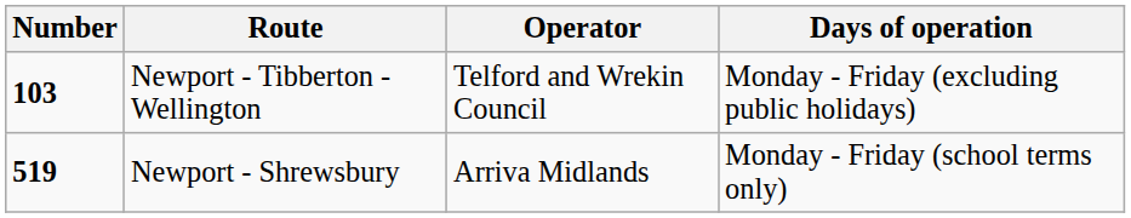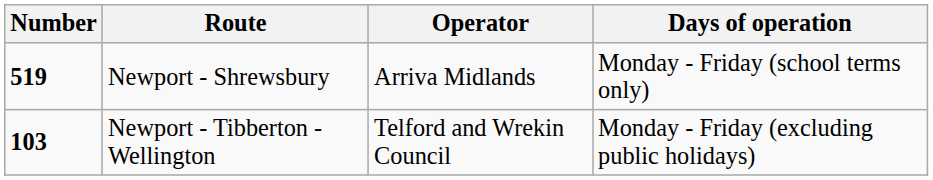 <table class="wikitable">
 <tr>
 <th>Number</th>
 <th>Route</th>
 <th>Operator</th>
 <th>Days of operation</th>
 </tr>
 <tr>
+<td><strong>519</strong></td>
+<td>Newport - Shrewsbury</td>
+<td>Arriva Midlands</td>
+<td>Monday - Friday (school terms only)</td>
+</tr>
+<tr>
 <td><strong>103</strong></td>
 <td>Newport - Tibberton - Wellington</td>
 <td>Telford and Wrekin Council</td>
 <td>Monday - Friday (excluding public holidays)</td>
 </tr>
-<tr>
-<td><strong>519</strong></td>
-<td>Newport - Shrewsbury</td>
-<td>Arriva Midlands</td>
-<td>Monday - Friday (school terms only)</td>
-</tr>
 </table>
